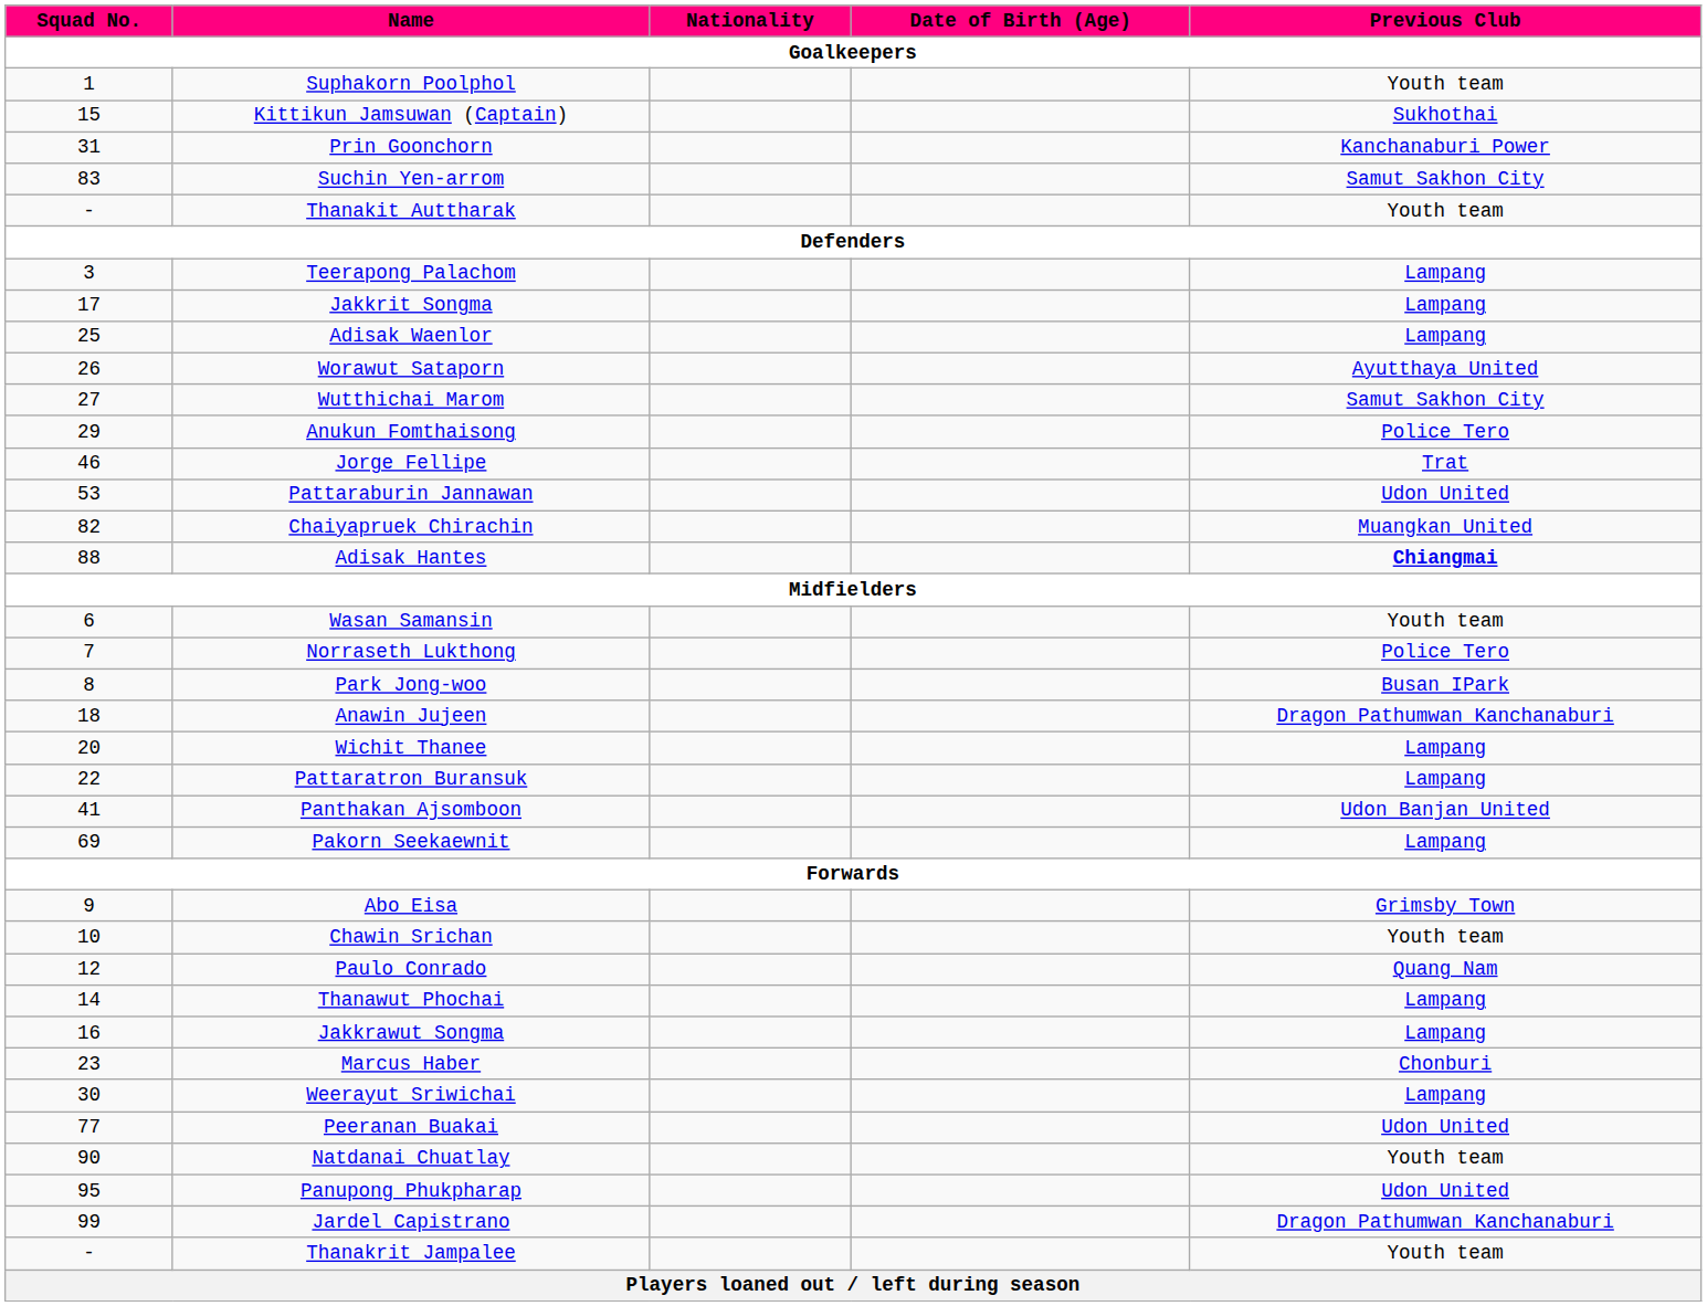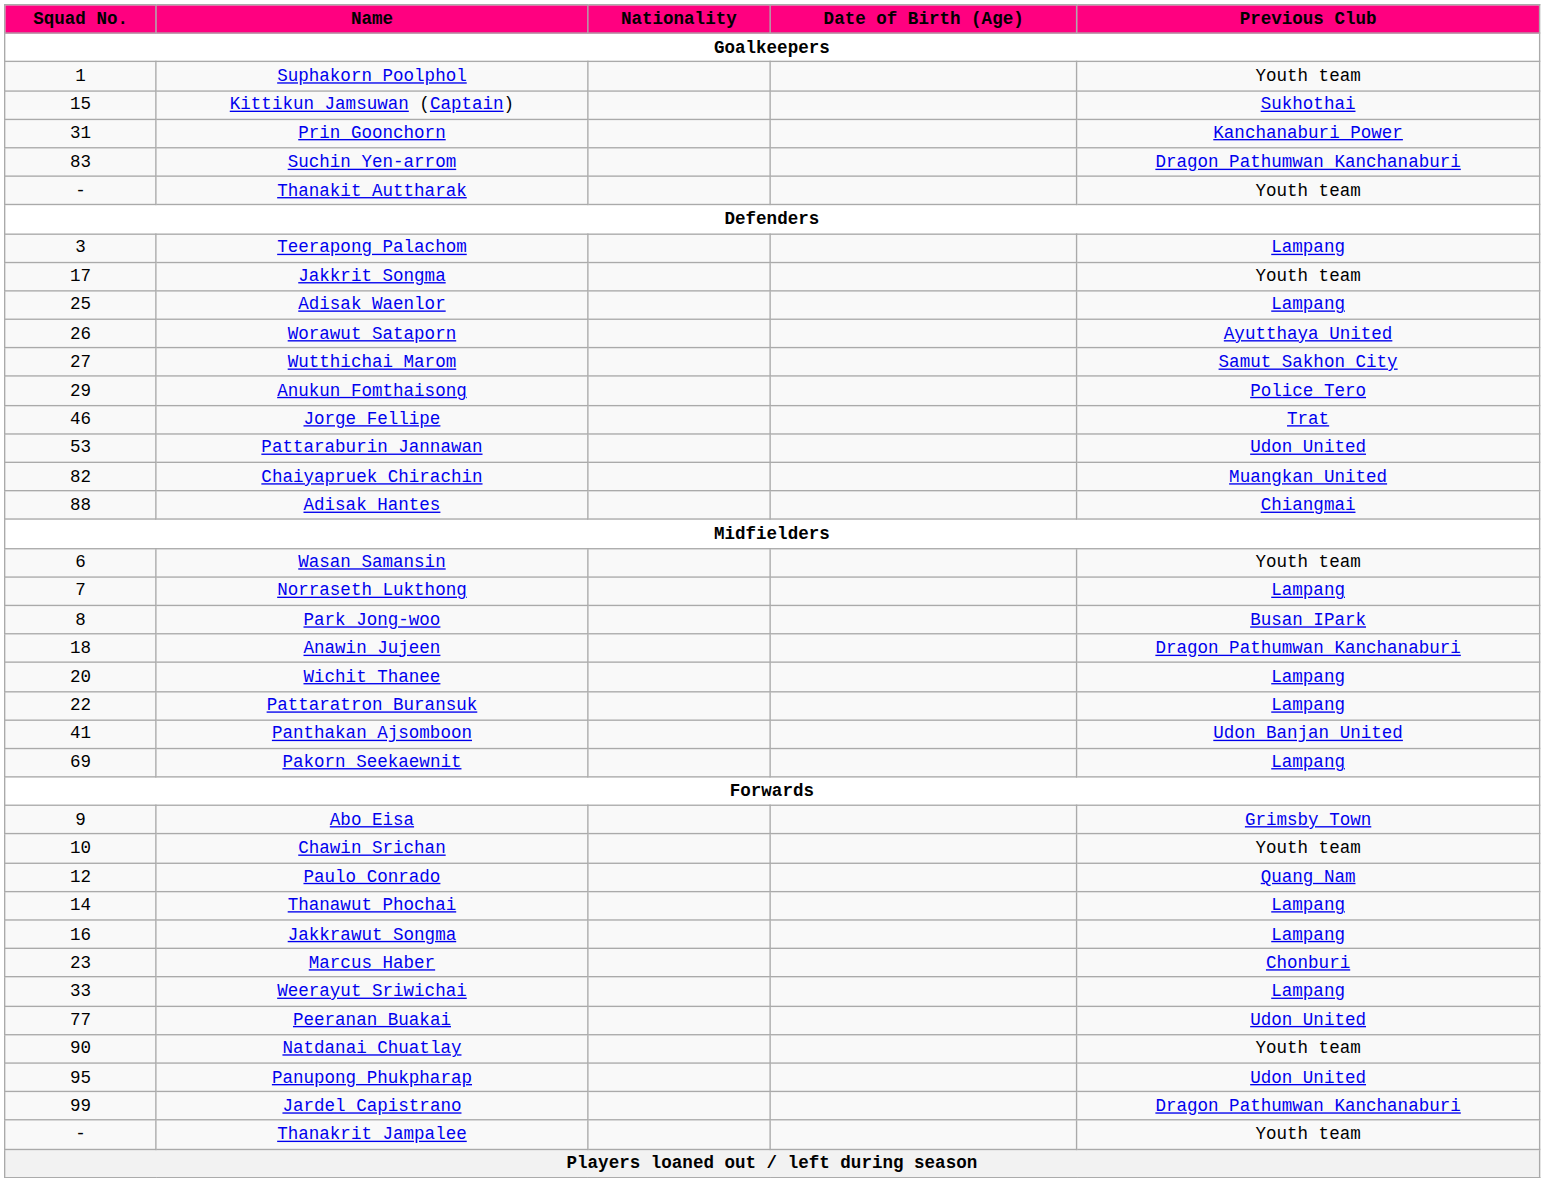 <table class="wikitable" style="text-align:center; font-size:100%; width:90%;">
 <tr>
 <th style="background:#ff0080; color:black; text-align:center;">Squad No.</th>
 <th style="background:#ff0080; color:black; text-align:center;">Name</th>
 <th style="background:#ff0080; color:black; text-align:center;">Nationality</th>
 <th style="background:#ff0080; color:black; text-align:center;">Date of Birth (Age)</th>
 <th style="background:#ff0080; color:black; text-align:center;">Previous Club</th>
 </tr>
 <tr>
 <th colspan="8" style="background:white; color:black; text-align:center">Goalkeepers</th>
 </tr>
 <tr>
 <td>1</td>
 <td><a href='#'>Suphakorn Poolphol</a></td>
 <td></td>
 <td></td>
 <td>Youth team</td>
 </tr>
 <tr>
 <td>15</td>
 <td><a href='#'>Kittikun Jamsuwan</a> (<a href='#'>Captain</a>)</td>
 <td></td>
 <td></td>
 <td> <a href='#'>Sukhothai</a></td>
 </tr>
 <tr>
 <td>31</td>
 <td><a href='#'>Prin Goonchorn</a></td>
 <td></td>
 <td></td>
 <td> <a href='#'>Kanchanaburi Power</a></td>
 </tr>
 <tr>
 <td>83</td>
 <td><a href='#'>Suchin Yen-arrom</a></td>
 <td></td>
 <td></td>
-<td> <a href='#'>Samut Sakhon City</a></td>
+<td> <a href='#'>Dragon Pathumwan Kanchanaburi</a></td>
 </tr>
 <tr>
 <td>-</td>
 <td><a href='#'>Thanakit Auttharak</a></td>
 <td></td>
 <td></td>
 <td>Youth team</td>
 </tr>
 <tr>
 <th colspan="8" style="background:white; color:black; text-align:center">Defenders</th>
 </tr>
 <tr>
 <td>3</td>
 <td><a href='#'>Teerapong Palachom</a></td>
 <td></td>
 <td></td>
 <td> <a href='#'>Lampang</a></td>
 </tr>
 <tr>
 <td>17</td>
 <td><a href='#'>Jakkrit Songma</a></td>
 <td></td>
 <td></td>
-<td> <a href='#'>Lampang</a></td>
+<td>Youth team</td>
 </tr>
 <tr>
 <td>25</td>
 <td><a href='#'>Adisak Waenlor</a></td>
 <td></td>
 <td></td>
 <td> <a href='#'>Lampang</a></td>
 </tr>
 <tr>
 <td>26</td>
 <td><a href='#'>Worawut Sataporn</a></td>
 <td></td>
 <td></td>
 <td> <a href='#'>Ayutthaya United</a></td>
 </tr>
 <tr>
 <td>27</td>
 <td><a href='#'>Wutthichai Marom</a></td>
 <td></td>
 <td></td>
 <td> <a href='#'>Samut Sakhon City</a></td>
 </tr>
 <tr>
 <td>29</td>
 <td><a href='#'>Anukun Fomthaisong</a></td>
 <td></td>
 <td></td>
 <td> <a href='#'>Police Tero</a></td>
 </tr>
 <tr>
 <td>46</td>
 <td><a href='#'>Jorge Fellipe</a></td>
 <td></td>
 <td></td>
 <td> <a href='#'>Trat</a></td>
 </tr>
 <tr>
 <td>53</td>
 <td><a href='#'>Pattaraburin Jannawan</a></td>
 <td></td>
 <td></td>
 <td> <a href='#'>Udon United</a></td>
 </tr>
 <tr>
 <td>82</td>
 <td><a href='#'>Chaiyapruek Chirachin</a></td>
 <td></td>
 <td></td>
 <td> <a href='#'>Muangkan United</a></td>
 </tr>
 <tr>
 <td>88</td>
 <td><a href='#'>Adisak Hantes</a></td>
 <td></td>
 <td></td>
-<td><strong> <a href='#'>Chiangmai</a></strong></td>
+<td> <a href='#'>Chiangmai</a></td>
 </tr>
 <tr>
 <th colspan="8" style="background:white; color:black; text-align:center">Midfielders</th>
 </tr>
 <tr>
 <td>6</td>
 <td><a href='#'>Wasan Samansin</a></td>
 <td></td>
 <td></td>
 <td>Youth team</td>
 </tr>
 <tr>
 <td>7</td>
 <td><a href='#'>Norraseth Lukthong</a></td>
 <td></td>
 <td></td>
-<td> <a href='#'>Police Tero</a></td>
+<td> <a href='#'>Lampang</a></td>
 </tr>
 <tr>
 <td>8</td>
 <td><a href='#'>Park Jong-woo</a></td>
 <td></td>
 <td></td>
 <td> <a href='#'>Busan IPark</a></td>
 </tr>
 <tr>
 <td>18</td>
 <td><a href='#'>Anawin Jujeen</a></td>
 <td></td>
 <td></td>
 <td> <a href='#'>Dragon Pathumwan Kanchanaburi</a></td>
 </tr>
 <tr>
 <td>20</td>
 <td><a href='#'>Wichit Thanee</a></td>
 <td></td>
 <td></td>
 <td> <a href='#'>Lampang</a></td>
 </tr>
 <tr>
 <td>22</td>
 <td><a href='#'>Pattaratron Buransuk</a></td>
 <td></td>
 <td></td>
 <td> <a href='#'>Lampang</a></td>
 </tr>
 <tr>
 <td>41</td>
 <td><a href='#'>Panthakan Ajsomboon</a></td>
 <td></td>
 <td></td>
 <td> <a href='#'>Udon Banjan United</a></td>
 </tr>
 <tr>
 <td>69</td>
 <td><a href='#'>Pakorn Seekaewnit</a></td>
 <td></td>
 <td></td>
 <td> <a href='#'>Lampang</a></td>
 </tr>
 <tr>
 <th colspan="8" style="background:white; color:black; text-align:center">Forwards</th>
 </tr>
 <tr>
 <td>9</td>
 <td><a href='#'>Abo Eisa</a></td>
 <td></td>
 <td></td>
 <td> <a href='#'>Grimsby Town</a></td>
 </tr>
 <tr>
 <td>10</td>
 <td><a href='#'>Chawin Srichan</a></td>
 <td></td>
 <td></td>
 <td>Youth team</td>
 </tr>
 <tr>
 <td>12</td>
 <td><a href='#'>Paulo Conrado</a></td>
 <td></td>
 <td></td>
 <td> <a href='#'>Quang Nam</a></td>
 </tr>
 <tr>
 <td>14</td>
 <td><a href='#'>Thanawut Phochai</a></td>
 <td></td>
 <td></td>
 <td> <a href='#'>Lampang</a></td>
 </tr>
 <tr>
 <td>16</td>
 <td><a href='#'>Jakkrawut Songma</a></td>
 <td></td>
 <td></td>
 <td> <a href='#'>Lampang</a></td>
 </tr>
 <tr>
 <td>23</td>
 <td><a href='#'>Marcus Haber</a></td>
 <td></td>
 <td></td>
 <td> <a href='#'>Chonburi</a></td>
 </tr>
 <tr>
-<td>30</td>
+<td>33</td>
 <td><a href='#'>Weerayut Sriwichai</a></td>
 <td></td>
 <td></td>
 <td> <a href='#'>Lampang</a></td>
 </tr>
 <tr>
 <td>77</td>
 <td><a href='#'>Peeranan Buakai</a></td>
 <td></td>
 <td></td>
 <td> <a href='#'>Udon United</a></td>
 </tr>
 <tr>
 <td>90</td>
 <td><a href='#'>Natdanai Chuatlay</a></td>
 <td></td>
 <td></td>
 <td>Youth team</td>
 </tr>
 <tr>
 <td>95</td>
 <td><a href='#'>Panupong Phukpharap</a></td>
 <td></td>
 <td></td>
 <td> <a href='#'>Udon United</a></td>
 </tr>
 <tr>
 <td>99</td>
 <td><a href='#'>Jardel Capistrano</a></td>
 <td></td>
 <td></td>
 <td> <a href='#'>Dragon Pathumwan Kanchanaburi</a></td>
 </tr>
 <tr>
 <td>-</td>
 <td><a href='#'>Thanakrit Jampalee</a></td>
 <td></td>
 <td></td>
 <td>Youth team</td>
 </tr>
 <tr>
 <th colspan="8" style="background:ff0080; color:black; text-align:center">Players loaned out / left during season</th>
 </tr>
 <tr>
 </tr>
 </table>
